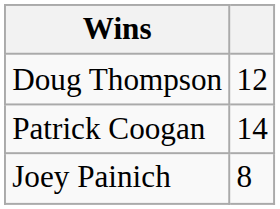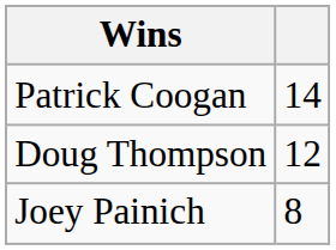 <table class="wikitable">
 <tr>
 <th>Wins</th>
 <th></th>
 </tr>
 <tr>
+<td>Patrick Coogan</td>
+<td>14</td>
+</tr>
+<tr>
 <td>Doug Thompson</td>
 <td>12</td>
-</tr>
-<tr>
-<td>Patrick Coogan</td>
-<td>14</td>
 </tr>
 <tr>
 <td>Joey Painich</td>
 <td>8</td>
 </tr>
 </table>
